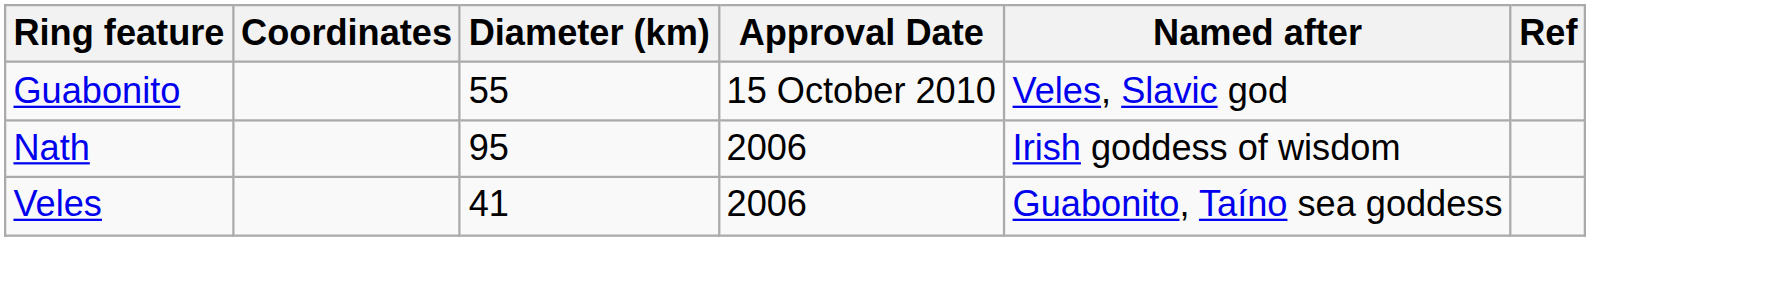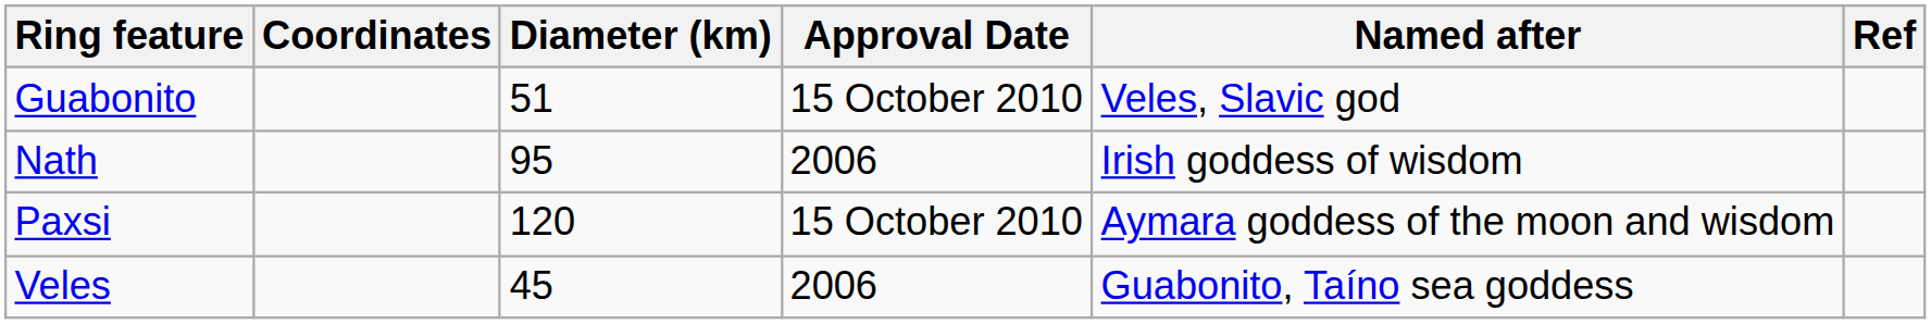 <table class="wikitable">
 <tr>
 <th>Ring feature</th>
 <th>Coordinates</th>
 <th>Diameter (km)</th>
 <th>Approval Date</th>
 <th>Named after</th>
 <th>Ref</th>
 </tr>
 <tr>
 <td><a href='#'>Guabonito</a></td>
 <td></td>
-<td>55</td>
+<td>51</td>
 <td>15 October 2010</td>
 <td><a href='#'>Veles</a>, <a href='#'>Slavic</a> god</td>
 <td></td>
 </tr>
 <tr>
 <td><a href='#'>Nath</a></td>
 <td></td>
 <td>95</td>
 <td>2006</td>
 <td><a href='#'>Irish</a> goddess of wisdom</td>
 <td></td>
 </tr>
 <tr>
+<td><a href='#'>Paxsi</a></td>
+<td></td>
+<td>120</td>
+<td>15 October 2010</td>
+<td><a href='#'>Aymara</a> goddess of the moon and wisdom</td>
+<td></td>
+</tr>
+<tr>
 <td><a href='#'>Veles</a></td>
 <td></td>
-<td>41</td>
+<td>45</td>
 <td>2006</td>
 <td><a href='#'>Guabonito</a>, <a href='#'>Taíno</a> sea goddess</td>
 <td></td>
 </tr>
 </table>
